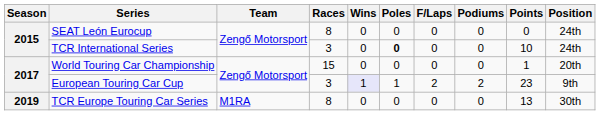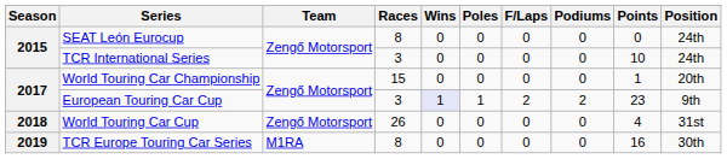 <table class="wikitable" style="font-size: 90%; text-align:center">
 <tr>
 <th>Season</th>
 <th>Series</th>
 <th>Team</th>
 <th>Races</th>
 <th>Wins</th>
 <th>Poles</th>
 <th>F/Laps</th>
 <th>Podiums</th>
 <th>Points</th>
 <th>Position</th>
 </tr>
 <tr>
 <th rowspan="2">2015</th>
 <td align=left><a href='#'>SEAT León Eurocup</a></td>
 <td rowspan="2" align=left><a href='#'>Zengő Motorsport</a></td>
 <td>8</td>
 <td>0</td>
 <td>0</td>
 <td>0</td>
 <td>0</td>
 <td>0</td>
 <td>24th</td>
 </tr>
 <tr>
 <td align=left><a href='#'>TCR International Series</a></td>
 <td>3</td>
 <td>0</td>
-<td><strong>0</strong></td>
+<td>0</td>
 <td>0</td>
 <td>0</td>
 <td>10</td>
 <td>24th</td>
 </tr>
 <tr>
 <th rowspan="2">2017</th>
 <td align=left><a href='#'>World Touring Car Championship</a></td>
 <td rowspan="2" align=left><a href='#'>Zengő Motorsport</a></td>
 <td>15</td>
 <td>0</td>
 <td>0</td>
 <td>0</td>
 <td>0</td>
 <td>1</td>
 <td>20th</td>
 </tr>
 <tr>
 <td align=left><a href='#'>European Touring Car Cup</a></td>
 <td>3</td>
 <td style="background: lavender;">1</td>
 <td>1</td>
 <td>2</td>
 <td>2</td>
 <td>23</td>
 <td>9th</td>
 </tr>
 <tr>
+<th>2018</th>
+<td align=left><a href='#'>World Touring Car Cup</a></td>
+<td align=left><a href='#'>Zengő Motorsport</a></td>
+<td>26</td>
+<td>0</td>
+<td>0</td>
+<td>0</td>
+<td>0</td>
+<td>4</td>
+<td>31st</td>
+</tr>
+<tr>
 <th>2019</th>
 <td align=left><a href='#'>TCR Europe Touring Car Series</a></td>
 <td align=left><a href='#'>M1RA</a></td>
 <td>8</td>
 <td>0</td>
 <td>0</td>
 <td>0</td>
 <td>0</td>
-<td>13</td>
+<td>16</td>
 <td>30th</td>
 </tr>
 </table>
